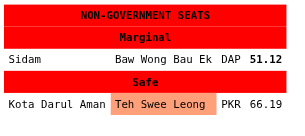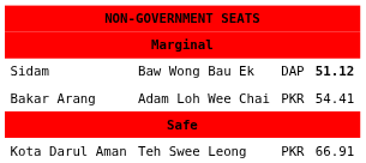 <table class="toccolours" cellpadding="5" cellspacing="0" style="float:left; margin-right:.5em; margin-top:.4em; font-size:90%;">
 <tr>
 <td colspan="4"  style="text-align:center; background:red;"><span><strong>NON-GOVERNMENT SEATS</strong></span></td>
 </tr>
 <tr>
 <td colspan="4"  style="text-align:center; background:red;"><span><strong>Marginal</strong></span></td>
 </tr>
 <tr>
 <td>Sidam</td>
 <td>Baw Wong Bau Ek</td>
 <td>DAP</td>
 <td style="text-align:center;"><strong>51.12</strong></td>
 </tr>
 <tr>
+<td>Bakar Arang</td>
+<td>Adam Loh Wee Chai</td>
+<td>PKR</td>
+<td style="text-align:center;">54.41</td>
+</tr>
+<tr>
 <td colspan="4"  style="text-align:center; background:red;"><span><strong>Safe</strong></span></td>
 </tr>
 <tr>
 <td>Kota Darul Aman</td>
-<td style="background: lightsalmon;">Teh Swee Leong</td>
+<td>Teh Swee Leong</td>
 <td>PKR</td>
-<td style="text-align:center;">66.19</td>
+<td style="text-align:center;">66.91</td>
 </tr>
 </table>
